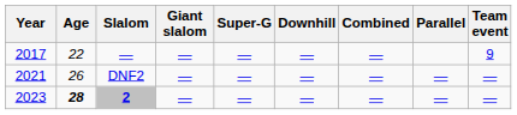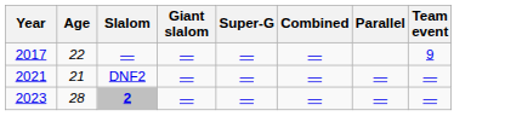 <table class=wikitable style="text-align:center">
 <tr>
 <th>  Year  </th>
 <th> Age </th>
 <th> Slalom </th>
 <th> Giant <br> slalom </th>
 <th>Super-G</th>
-<th>Downhill</th>
 <th>Combined</th>
 <th>Parallel</th>
 <th>Team<br>event</th>
 </tr>
 <tr>
 <td><a href='#'>2017</a></td>
 <td><em>22</em></td>
 <td><a href='#'>—</a></td>
 <td><a href='#'>—</a></td>
 <td><a href='#'>—</a></td>
 <td><a href='#'>—</a></td>
-<td><a href='#'>—</a></td>
 <td></td>
 <td><a href='#'>9</a></td>
 </tr>
 <tr>
 <td><a href='#'>2021</a></td>
-<td><em>26</em></td>
+<td><em>21</em></td>
 <td><a href='#'>DNF2</a></td>
-<td><a href='#'>—</a></td>
 <td><a href='#'>—</a></td>
 <td><a href='#'>—</a></td>
 <td><a href='#'>—</a></td>
 <td><a href='#'>—</a></td>
 <td><a href='#'>—</a></td>
 </tr>
 <tr>
 <td><a href='#'>2023</a></td>
-<td><strong><em>28</em></strong></td>
+<td><em>28</em></td>
 <td bgcolor=silver><strong><a href='#'>2</a></strong></td>
-<td><a href='#'>—</a></td>
 <td><a href='#'>—</a></td>
 <td><a href='#'>—</a></td>
 <td><a href='#'>—</a></td>
 <td><a href='#'>—</a></td>
 <td><a href='#'>—</a></td>
 </tr>
 </table>
